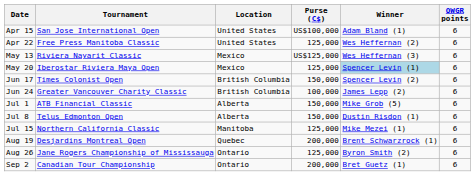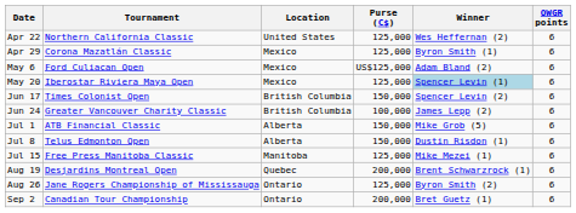 <table class="wikitable" style="font-size:95%">
 <tr>
 <th>Date</th>
 <th>Tournament</th>
 <th>Location</th>
 <th>Purse<br>(<a href='#'>C$</a>)</th>
 <th>Winner</th>
 <th><a href='#'>OWGR</a><br>points</th>
 </tr>
 <tr>
-<td>Apr 15</td>
-<td><a href='#'>San Jose International Open</a></td>
-<td>United States</td>
-<td align=right>US$100,000</td>
-<td> <a href='#'>Adam Bland</a> (1)</td>
-<td align=center>6</td>
-</tr>
-<tr>
 <td>Apr 22</td>
-<td><a href='#'>Free Press Manitoba Classic</a></td>
+<td><a href='#'>Northern California Classic</a></td>
 <td>United States</td>
 <td align=right>125,000</td>
 <td> <a href='#'>Wes Heffernan</a> (2)</td>
 <td align=center>6</td>
 </tr>
 <tr>
-<td>May 13</td>
-<td><a href='#'>Riviera Nayarit Classic</a></td>
+<td>Apr 29</td>
+<td><a href='#'>Corona Mazatlán Classic</a></td>
+<td>Mexico</td>
+<td align=right>125,000</td>
+<td> <a href='#'>Byron Smith</a> (1)</td>
+<td align=center>6</td>
+</tr>
+<tr>
+<td>May 6</td>
+<td><a href='#'>Ford Culiacan Open</a></td>
 <td>Mexico</td>
 <td align=right>US$125,000</td>
-<td> <a href='#'>Wes Heffernan</a> (3)</td>
+<td> <a href='#'>Adam Bland</a> (2)</td>
 <td align=center>6</td>
 </tr>
 <tr>
 <td>May 20</td>
 <td><a href='#'>Iberostar Riviera Maya Open</a></td>
 <td>Mexico</td>
 <td align=right>125,000</td>
 <td style="background: lightblue;"> <a href='#'>Spencer Levin</a> (1)</td>
 <td align=center>6</td>
 </tr>
 <tr>
 <td>Jun 17</td>
 <td><a href='#'>Times Colonist Open</a></td>
 <td>British Columbia</td>
 <td align=right>150,000</td>
 <td> <a href='#'>Spencer Levin</a> (2)</td>
 <td align=center>6</td>
 </tr>
 <tr>
 <td>Jun 24</td>
 <td><a href='#'>Greater Vancouver Charity Classic</a></td>
 <td>British Columbia</td>
 <td align=right>100,000</td>
 <td> <a href='#'>James Lepp</a> (2)</td>
 <td align=center>6</td>
 </tr>
 <tr>
 <td>Jul 1</td>
 <td><a href='#'>ATB Financial Classic</a></td>
 <td>Alberta</td>
 <td align=right>150,000</td>
 <td> <a href='#'>Mike Grob</a> (5)</td>
 <td align=center>6</td>
 </tr>
 <tr>
 <td>Jul 8</td>
 <td><a href='#'>Telus Edmonton Open</a></td>
 <td>Alberta</td>
 <td align=right>150,000</td>
 <td> <a href='#'>Dustin Risdon</a> (1)</td>
 <td align=center>6</td>
 </tr>
 <tr>
 <td>Jul 15</td>
-<td><a href='#'>Northern California Classic</a></td>
+<td><a href='#'>Free Press Manitoba Classic</a></td>
 <td>Manitoba</td>
 <td align=right>125,000</td>
 <td> <a href='#'>Mike Mezei</a> (1)</td>
 <td align=center>6</td>
 </tr>
 <tr>
 <td>Aug 19</td>
 <td><a href='#'>Desjardins Montreal Open</a></td>
 <td>Quebec</td>
 <td align=right>200,000</td>
 <td> <a href='#'>Brent Schwarzrock</a> (1)</td>
 <td align=center>6</td>
 </tr>
 <tr>
 <td>Aug 26</td>
 <td><a href='#'>Jane Rogers Championship of Mississauga</a></td>
 <td>Ontario</td>
 <td align=right>125,000</td>
 <td> <a href='#'>Byron Smith</a> (2)</td>
 <td align=center>6</td>
 </tr>
 <tr>
 <td>Sep 2</td>
 <td><a href='#'>Canadian Tour Championship</a></td>
 <td>Ontario</td>
 <td align=right>200,000</td>
 <td> <a href='#'>Bret Guetz</a> (1)</td>
 <td align=center>6</td>
 </tr>
 </table>
